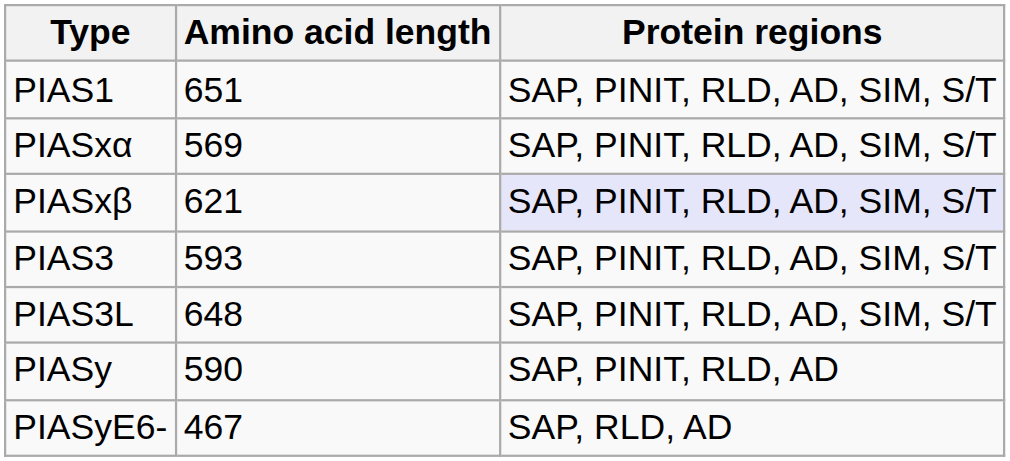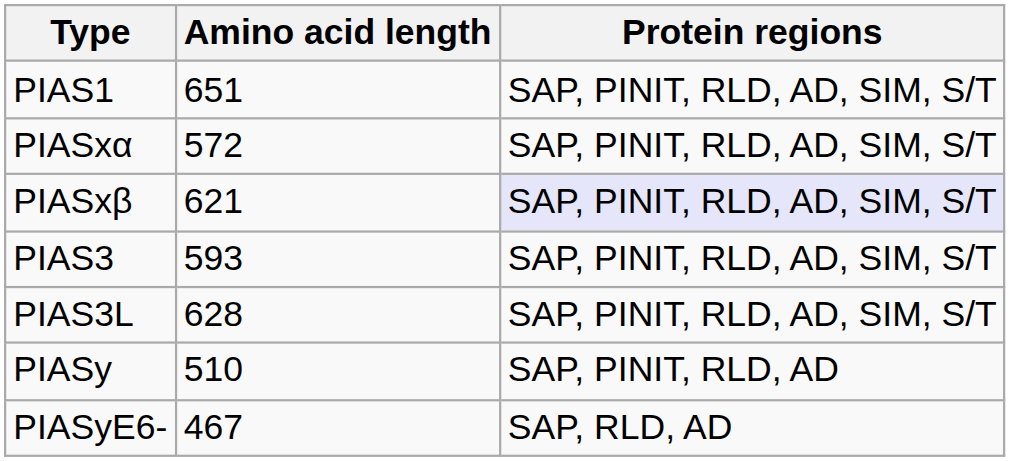 <table class="wikitable sortable collapsible">
 <tr>
 <th>Type</th>
 <th>Amino acid length</th>
 <th>Protein regions</th>
 </tr>
 <tr>
 <td>PIAS1</td>
 <td>651</td>
 <td>SAP, PINIT, RLD, AD, SIM, S/T</td>
 </tr>
 <tr>
 <td>PIASxα</td>
-<td>569</td>
+<td>572</td>
 <td>SAP, PINIT, RLD, AD, SIM, S/T</td>
 </tr>
 <tr>
 <td>PIASxβ</td>
 <td>621</td>
 <td style="background: lavender;">SAP, PINIT, RLD, AD, SIM, S/T</td>
 </tr>
 <tr>
 <td>PIAS3</td>
 <td>593</td>
 <td>SAP, PINIT, RLD, AD, SIM, S/T</td>
 </tr>
 <tr>
 <td>PIAS3L</td>
-<td>648</td>
+<td>628</td>
 <td>SAP, PINIT, RLD, AD, SIM, S/T</td>
 </tr>
 <tr>
 <td>PIASy</td>
-<td>590</td>
+<td>510</td>
 <td>SAP, PINIT, RLD, AD</td>
 </tr>
 <tr>
 <td>PIASyE6-</td>
 <td>467</td>
 <td>SAP, RLD, AD</td>
 </tr>
 </table>
